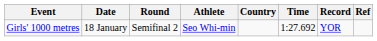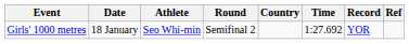 <table class="wikitable">
 <tr>
 <th>Event</th>
 <th>Date</th>
+<th>Athlete</th>
 <th>Round</th>
-<th>Athlete</th>
 <th>Country</th>
 <th>Time</th>
 <th>Record</th>
 <th>Ref</th>
 </tr>
 <tr>
 <td><a href='#'>Girls' 1000 metres</a></td>
 <td>18 January</td>
+<td><a href='#'>Seo Whi-min</a></td>
 <td>Semifinal 2</td>
-<td><a href='#'>Seo Whi-min</a></td>
 <td></td>
 <td>1:27.692</td>
 <td><a href='#'>YOR</a></td>
 <td align=center></td>
 </tr>
 </table>
